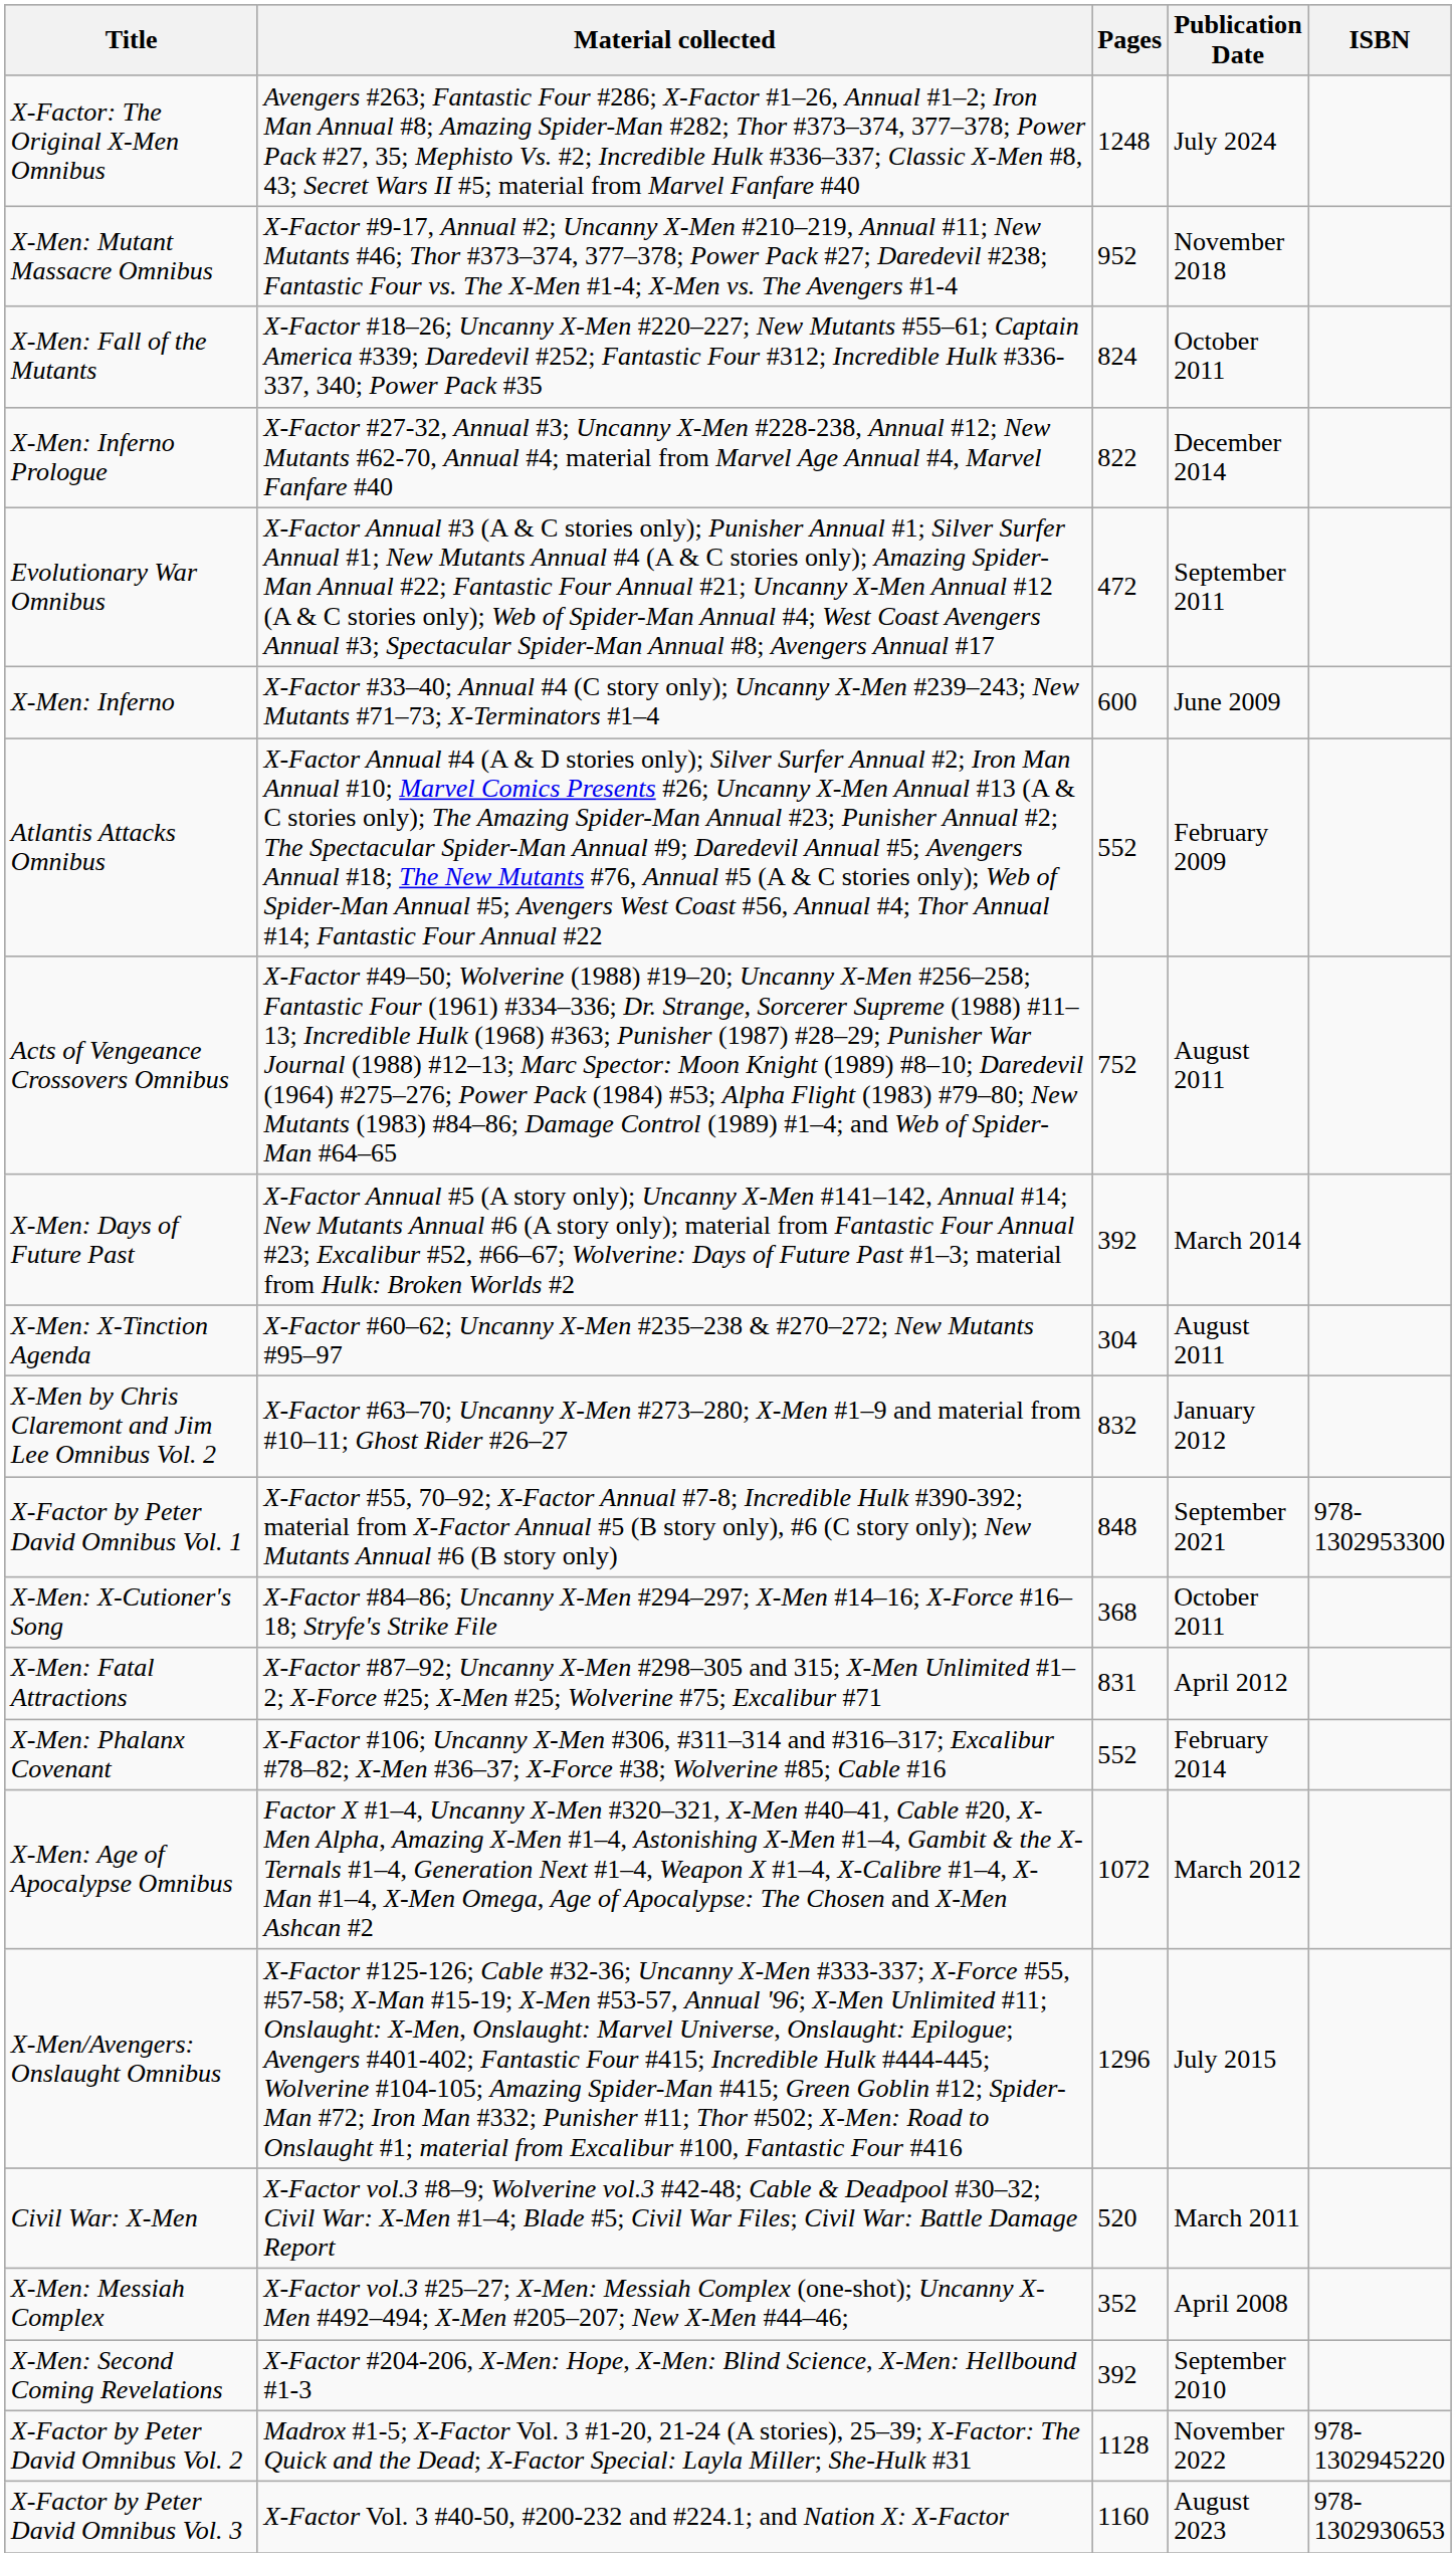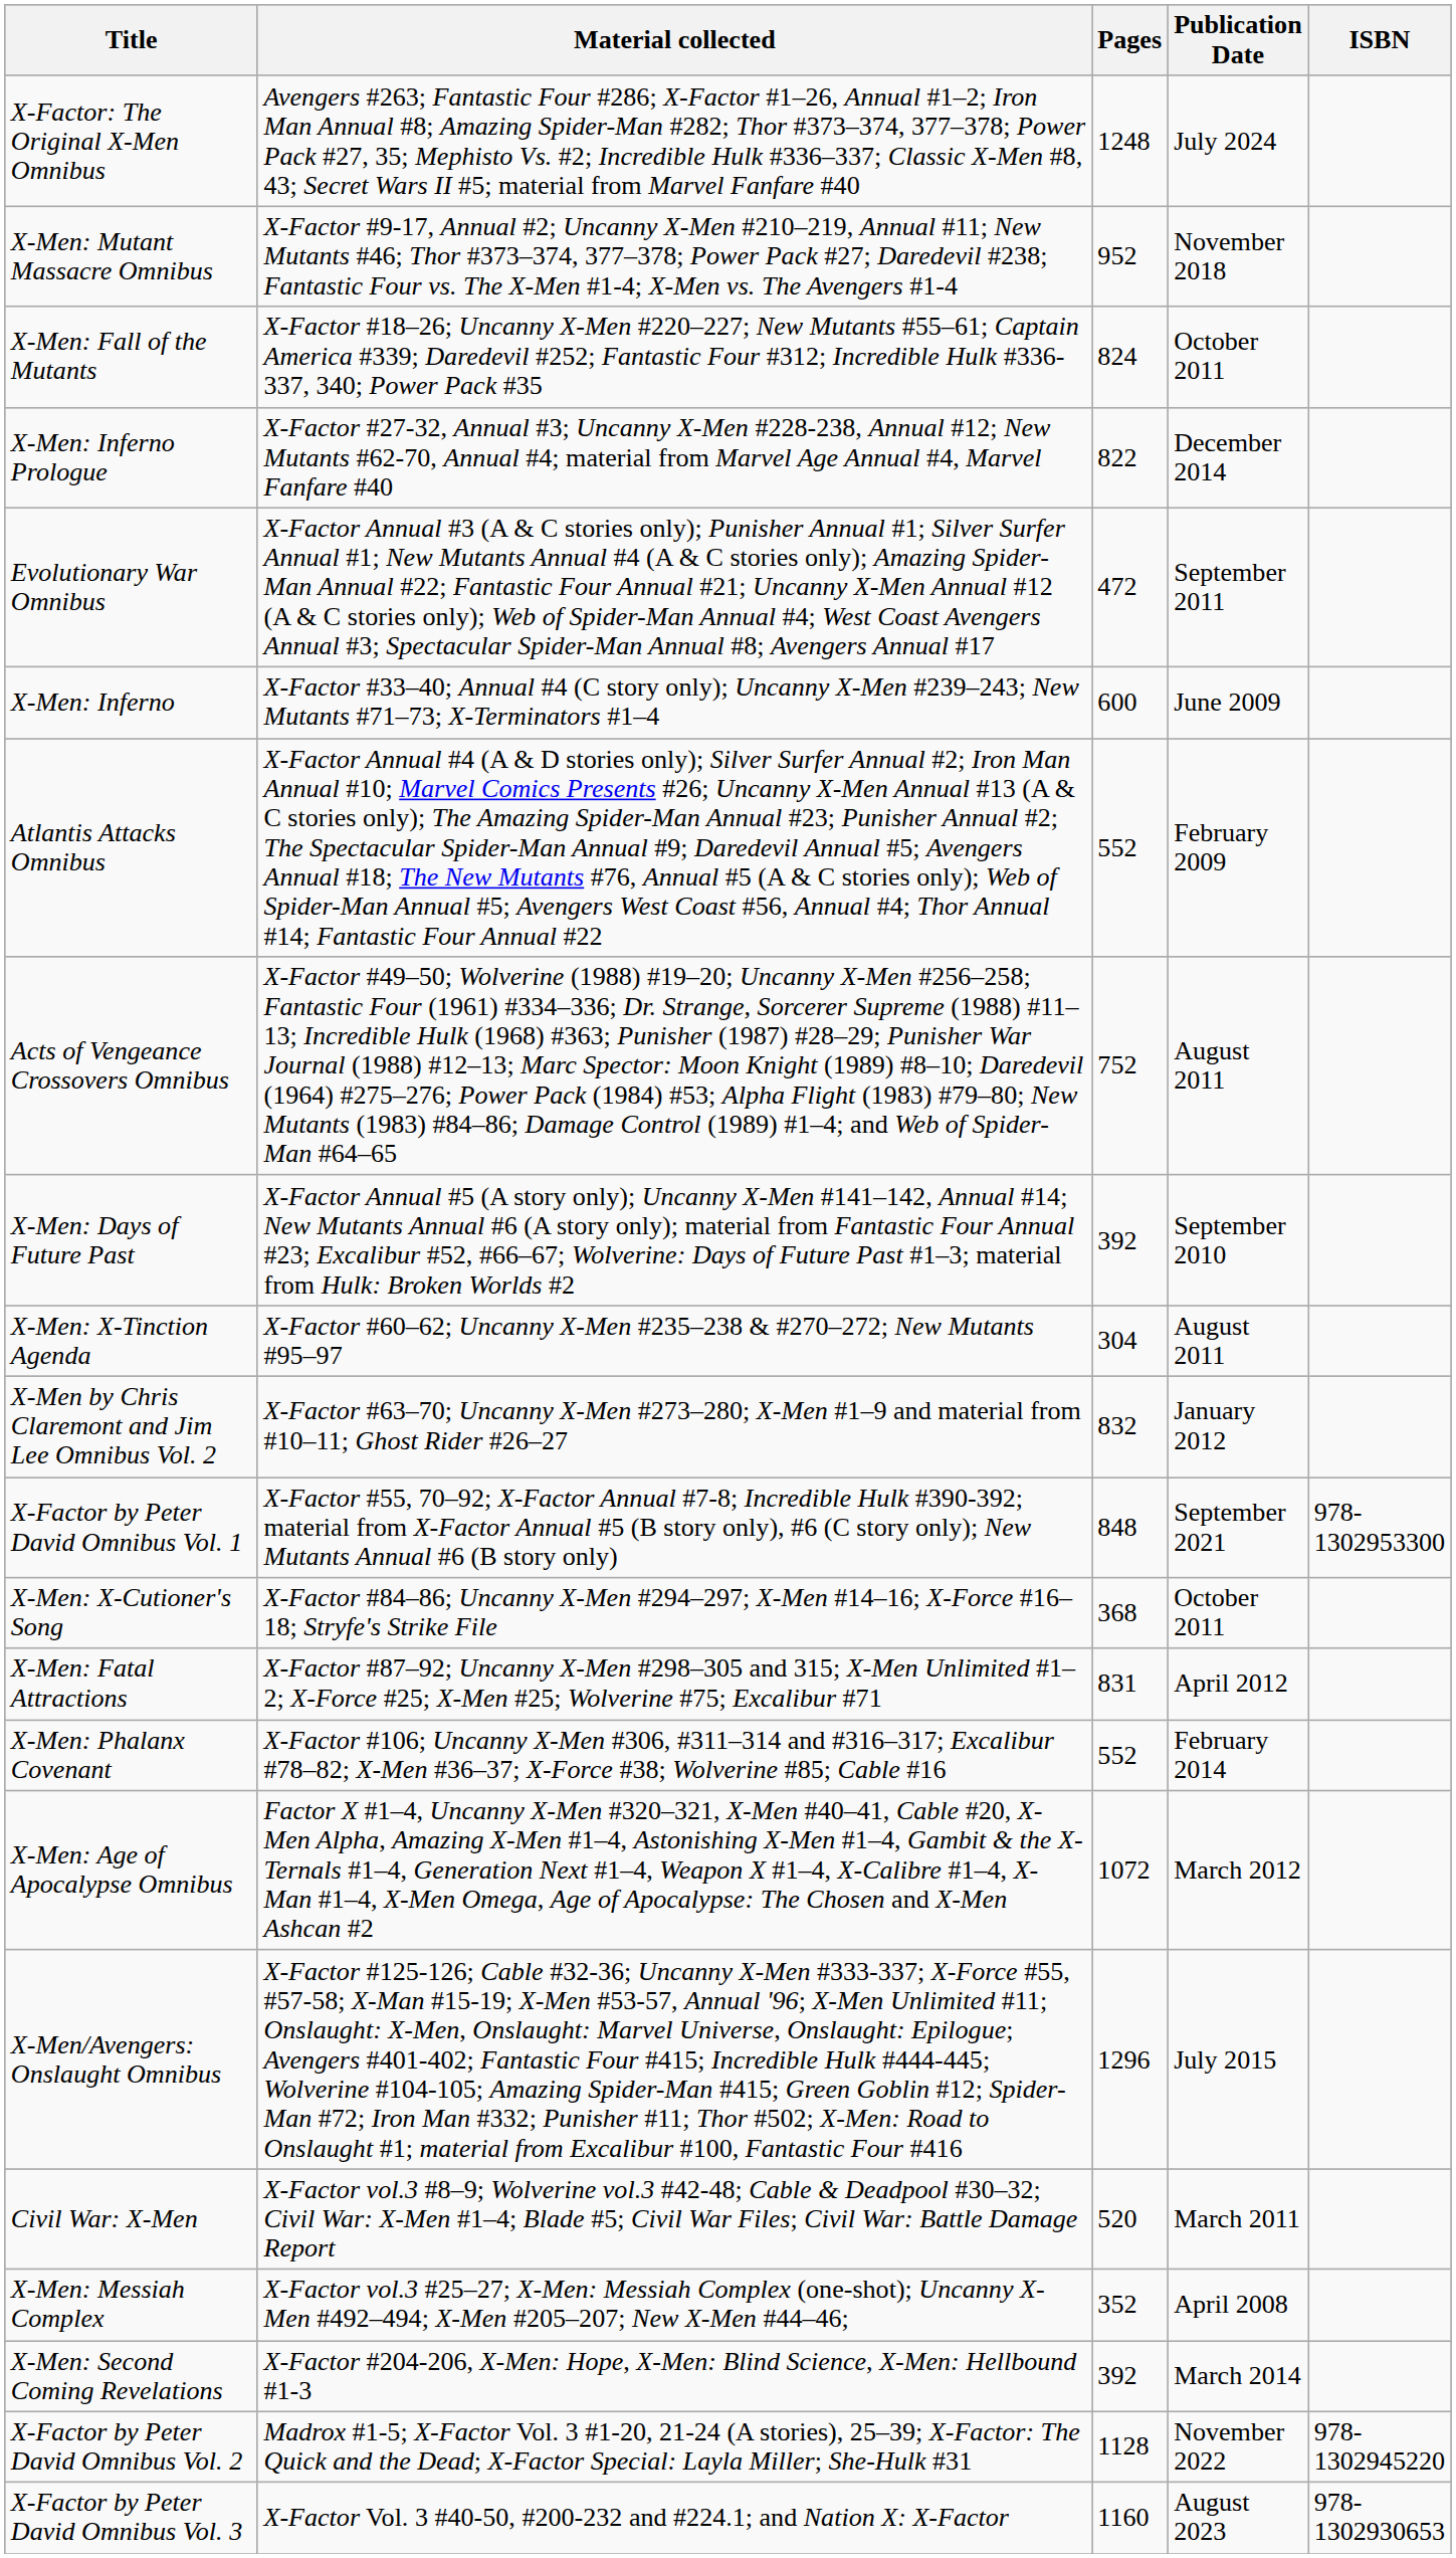 <table class="wikitable" width="100%">
 <tr>
 <th width=18%>Title</th>
 <th width=62%>Material collected</th>
 <th width=3%>Pages</th>
 <th width=9%>Publication Date</th>
 <th width=8%>ISBN</th>
 </tr>
 <tr>
 <td><em>X-Factor: The Original X-Men Omnibus</em></td>
 <td><em>Avengers</em> #263; <em>Fantastic Four</em> #286; <em>X-Factor</em> #1–26, <em>Annual</em> #1–2; <em>Iron Man Annual</em> #8; <em>Amazing Spider-Man</em> #282; <em>Thor</em> #373–374, 377–378; <em>Power Pack</em> #27, 35; <em>Mephisto Vs.</em> #2; <em>Incredible Hulk</em> #336–337; <em>Classic X-Men</em> #8, 43; <em>Secret Wars II</em> #5; material from <em>Marvel Fanfare</em> #40</td>
 <td>1248</td>
 <td>July 2024</td>
 <td></td>
 </tr>
 <tr>
 <td><em>X-Men: Mutant Massacre Omnibus</em></td>
 <td><em>X-Factor</em> #9-17, <em>Annual</em> #2; <em>Uncanny X-Men</em> #210–219, <em>Annual</em> #11; <em>New Mutants</em> #46; <em>Thor</em> #373–374, 377–378; <em>Power Pack</em> #27; <em>Daredevil</em> #238; <em>Fantastic Four vs. The X-Men</em> #1-4; <em>X-Men vs. The Avengers</em> #1-4</td>
 <td>952</td>
 <td>November 2018</td>
 <td></td>
 </tr>
 <tr>
 <td><em>X-Men: Fall of the Mutants</em></td>
 <td><em>X-Factor</em> #18–26; <em>Uncanny X-Men</em> #220–227; <em>New Mutants</em> #55–61; <em>Captain America</em> #339; <em>Daredevil</em> #252; <em>Fantastic Four</em> #312; <em>Incredible Hulk</em> #336-337, 340; <em>Power Pack</em> #35</td>
 <td>824</td>
 <td>October 2011</td>
 <td></td>
 </tr>
 <tr>
 <td><em>X-Men: Inferno Prologue</em></td>
 <td><em>X-Factor</em> #27-32, <em>Annual</em> #3; <em>Uncanny X-Men</em> #228-238, <em>Annual</em> #12; <em>New Mutants</em> #62-70, <em>Annual</em> #4; material from <em>Marvel Age Annual</em> #4, <em>Marvel Fanfare</em> #40</td>
 <td>822</td>
 <td>December 2014</td>
 <td></td>
 </tr>
 <tr>
 <td><em>Evolutionary War Omnibus</em></td>
 <td><em>X-Factor Annual</em> #3 (A & C stories only); <em>Punisher Annual</em> #1; <em>Silver Surfer Annual</em> #1; <em>New Mutants Annual</em> #4 (A & C stories only); <em>Amazing Spider-Man Annual</em> #22; <em>Fantastic Four Annual</em> #21; <em>Uncanny X-Men Annual</em> #12 (A & C stories only); <em>Web of Spider-Man Annual</em> #4; <em>West Coast Avengers Annual</em> #3; <em>Spectacular Spider-Man Annual</em> #8; <em>Avengers Annual</em> #17</td>
 <td>472</td>
 <td>September 2011</td>
 <td></td>
 </tr>
 <tr>
 <td><em>X-Men: Inferno</em></td>
 <td><em>X-Factor</em> #33–40; <em>Annual</em> #4 (C story only); <em>Uncanny X-Men</em> #239–243; <em>New Mutants</em> #71–73; <em>X-Terminators</em> #1–4</td>
 <td>600</td>
 <td>June 2009</td>
 <td></td>
 </tr>
 <tr>
 <td><em>Atlantis Attacks Omnibus</em></td>
 <td><em>X-Factor Annual</em> #4 (A & D stories only); <em>Silver Surfer Annual</em> #2; <em>Iron Man Annual</em> #10; <em><a href='#'>Marvel Comics Presents</a></em> #26; <em>Uncanny X-Men Annual</em> #13 (A & C stories only); <em>The Amazing Spider-Man Annual</em> #23; <em>Punisher Annual</em> #2; <em>The Spectacular Spider-Man Annual</em> #9; <em>Daredevil Annual</em> #5; <em>Avengers Annual</em> #18; <em><a href='#'>The New Mutants</a></em> #76, <em>Annual</em> #5 (A & C stories only); <em>Web of Spider-Man Annual</em> #5; <em>Avengers West Coast</em> #56, <em>Annual</em> #4; <em>Thor Annual</em> #14; <em>Fantastic Four Annual</em> #22</td>
 <td>552</td>
 <td>February 2009</td>
 <td></td>
 </tr>
 <tr>
 <td><em>Acts of Vengeance Crossovers Omnibus</em></td>
 <td><em>X-Factor</em> #49–50; <em>Wolverine</em> (1988) #19–20; <em>Uncanny X-Men</em> #256–258; <em>Fantastic Four</em> (1961) #334–336; <em>Dr. Strange, Sorcerer Supreme</em> (1988) #11–13; <em>Incredible Hulk</em> (1968) #363; <em>Punisher</em> (1987) #28–29; <em>Punisher War Journal</em> (1988) #12–13; <em>Marc Spector: Moon Knight</em> (1989) #8–10; <em>Daredevil</em> (1964) #275–276; <em>Power Pack</em> (1984) #53; <em>Alpha Flight</em> (1983) #79–80; <em>New Mutants</em> (1983) #84–86; <em>Damage Control</em> (1989) #1–4; and <em>Web of Spider-Man</em> #64–65</td>
 <td>752</td>
 <td>August 2011</td>
 <td></td>
 </tr>
 <tr>
 <td><em>X-Men: Days of Future Past</em></td>
 <td><em>X-Factor Annual</em> #5 (A story only); <em>Uncanny X-Men</em> #141–142, <em>Annual</em> #14; <em>New Mutants Annual</em> #6 (A story only); material from <em>Fantastic Four Annual</em> #23; <em>Excalibur</em> #52, #66–67; <em>Wolverine: Days of Future Past</em> #1–3; material from <em>Hulk: Broken Worlds</em> #2</td>
 <td>392</td>
-<td>March 2014</td>
+<td>September 2010</td>
 <td></td>
 </tr>
 <tr>
 <td><em>X-Men: X-Tinction Agenda</em></td>
 <td><em>X-Factor</em> #60–62; <em>Uncanny X-Men</em> #235–238 & #270–272; <em>New Mutants</em> #95–97</td>
 <td>304</td>
 <td>August 2011</td>
 <td></td>
 </tr>
 <tr>
 <td><em> X-Men by Chris Claremont and Jim Lee Omnibus Vol. 2</em></td>
 <td><em>X-Factor</em> #63–70; <em>Uncanny X-Men</em> #273–280; <em>X-Men</em> #1–9 and material from #10–11; <em>Ghost Rider</em> #26–27</td>
 <td>832</td>
 <td>January 2012</td>
 <td></td>
 </tr>
 <tr>
 <td><em>X-Factor by Peter David Omnibus Vol. 1</em></td>
 <td><em>X-Factor</em> #55, 70–92; <em>X-Factor Annual</em> #7-8; <em>Incredible Hulk</em> #390-392; material from <em>X-Factor Annual</em> #5 (B story only), #6 (C story only); <em>New Mutants Annual</em> #6 (B story only)</td>
 <td>848</td>
 <td>September 2021</td>
 <td>978-1302953300</td>
 </tr>
 <tr>
 <td><em>X-Men: X-Cutioner's Song</em></td>
 <td><em>X-Factor</em> #84–86; <em>Uncanny X-Men</em> #294–297; <em>X-Men</em> #14–16; <em>X-Force</em> #16–18; <em>Stryfe's Strike File</em></td>
 <td>368</td>
 <td>October 2011</td>
 <td></td>
 </tr>
 <tr>
 <td><em>X-Men: Fatal Attractions</em></td>
 <td><em>X-Factor</em> #87–92; <em>Uncanny X-Men</em> #298–305 and 315; <em>X-Men Unlimited</em> #1–2; <em>X-Force</em> #25; <em>X-Men</em> #25; <em>Wolverine</em> #75; <em>Excalibur</em> #71</td>
 <td>831</td>
 <td>April 2012</td>
 <td></td>
 </tr>
 <tr>
 <td><em>X-Men: Phalanx Covenant</em></td>
 <td><em>X-Factor</em> #106; <em>Uncanny X-Men</em> #306, #311–314 and #316–317; <em>Excalibur</em> #78–82; <em>X-Men</em> #36–37; <em>X-Force</em> #38; <em>Wolverine</em> #85; <em>Cable</em> #16</td>
 <td>552</td>
 <td>February 2014</td>
 <td></td>
 </tr>
 <tr>
 <td><em>X-Men: Age of Apocalypse Omnibus</em></td>
 <td><em>Factor X</em> #1–4, <em>Uncanny X-Men</em> #320–321, <em>X-Men</em> #40–41, <em>Cable</em> #20, <em>X-Men Alpha</em>, <em>Amazing X-Men</em> #1–4, <em>Astonishing X-Men</em> #1–4, <em>Gambit & the X-Ternals</em> #1–4, <em>Generation Next</em> #1–4, <em>Weapon X</em> #1–4, <em>X-Calibre</em> #1–4, <em>X-Man</em> #1–4, <em>X-Men Omega</em>, <em>Age of Apocalypse: The Chosen</em> and <em>X-Men Ashcan</em> #2</td>
 <td>1072</td>
 <td>March 2012</td>
 <td></td>
 </tr>
 <tr>
 <td><em>X-Men/Avengers: Onslaught Omnibus</em></td>
 <td><em>X-Factor</em> #125-126; <em> Cable</em> #32-36; <em>Uncanny X-Men</em> #333-337; <em>X-Force</em> #55, #57-58; <em>X-Man</em> #15-19; <em>X-Men</em> #53-57, <em>Annual '96</em>; <em>X-Men Unlimited</em> #11; <em>Onslaught: X-Men</em>, <em>Onslaught: Marvel Universe</em>, <em>Onslaught: Epilogue</em>; <em>Avengers</em> #401-402; <em>Fantastic Four</em> #415; <em>Incredible Hulk</em> #444-445; <em>Wolverine</em> #104-105; <em>Amazing Spider-Man</em> #415; <em>Green Goblin</em> #12; <em>Spider-Man</em> #72; <em>Iron Man</em> #332; <em>Punisher</em> #11; <em>Thor</em> #502; <em>X-Men: Road to Onslaught</em> #1; <em>material from Excalibur</em> #100, <em>Fantastic Four</em> #416</td>
 <td>1296</td>
 <td>July 2015</td>
 <td></td>
 </tr>
 <tr>
 <td><em>Civil War: X-Men</em></td>
 <td><em>X-Factor vol.3</em> #8–9; <em>Wolverine vol.3</em> #42-48; <em>Cable & Deadpool</em> #30–32; <em>Civil War: X-Men</em> #1–4; <em>Blade</em> #5; <em>Civil War Files</em>; <em>Civil War: Battle Damage Report</em></td>
 <td>520</td>
 <td>March 2011</td>
 <td></td>
 </tr>
 <tr>
 <td><em>X-Men: Messiah Complex</em></td>
 <td><em>X-Factor vol.3</em> #25–27; <em>X-Men: Messiah Complex</em> (one-shot); <em>Uncanny X-Men</em> #492–494; <em>X-Men</em> #205–207; <em>New X-Men</em> #44–46;</td>
 <td>352</td>
 <td>April 2008</td>
 <td></td>
 </tr>
 <tr>
 <td><em>X-Men: Second Coming Revelations</em></td>
 <td><em>X-Factor</em> #204-206, <em>X-Men: Hope</em>, <em>X-Men: Blind Science</em>, <em>X-Men: Hellbound</em> #1-3</td>
 <td>392</td>
-<td>September 2010</td>
+<td>March 2014</td>
 <td></td>
 </tr>
 <tr>
 <td><em>X-Factor by Peter David Omnibus Vol. 2</em></td>
 <td><em>Madrox</em> #1-5; <em>X-Factor</em> Vol. 3 #1-20, 21-24 (A stories), 25–39; <em>X-Factor: The Quick and the Dead</em>; <em>X-Factor Special: Layla Miller</em>; <em>She-Hulk</em> #31</td>
 <td>1128</td>
 <td>November 2022</td>
 <td>978-1302945220</td>
 </tr>
 <tr>
 <td><em>X-Factor by Peter David Omnibus Vol. 3</em></td>
 <td><em>X-Factor</em> Vol. 3 #40-50, #200-232 and #224.1; and <em>Nation X: X-Factor</em></td>
 <td>1160</td>
 <td>August 2023</td>
 <td>978-1302930653</td>
 </tr>
 </table>
